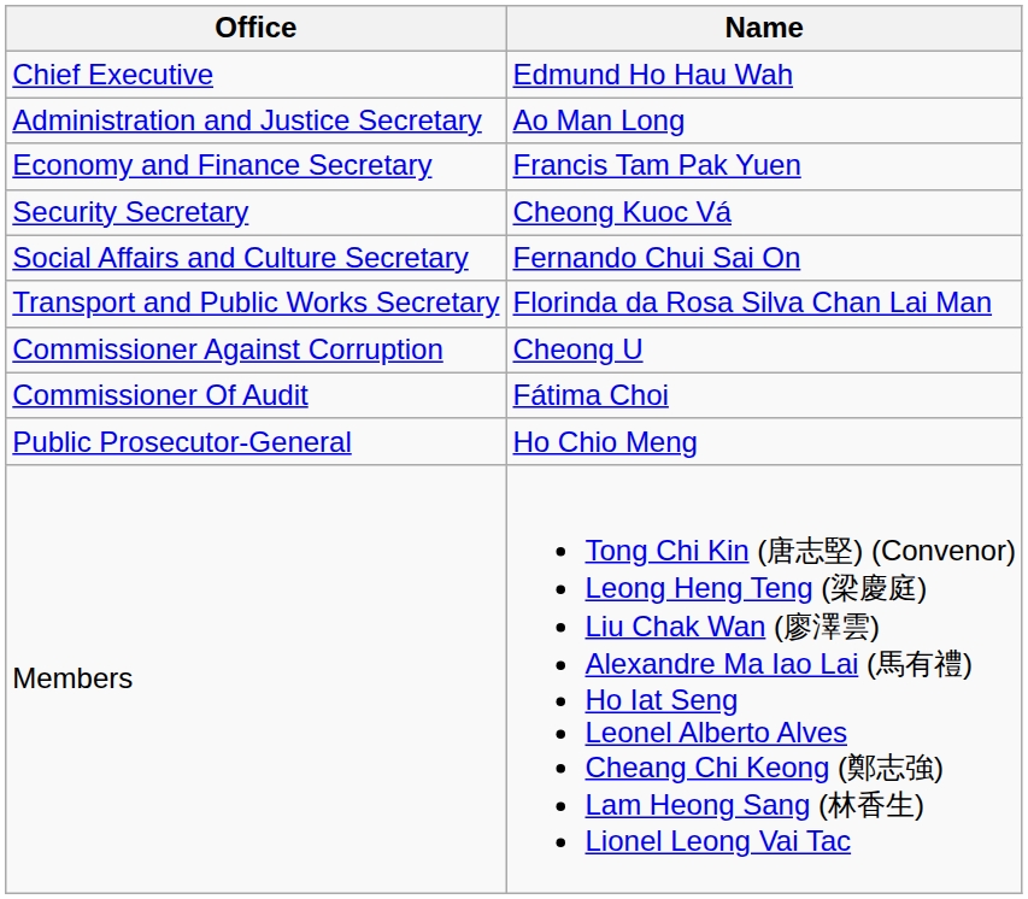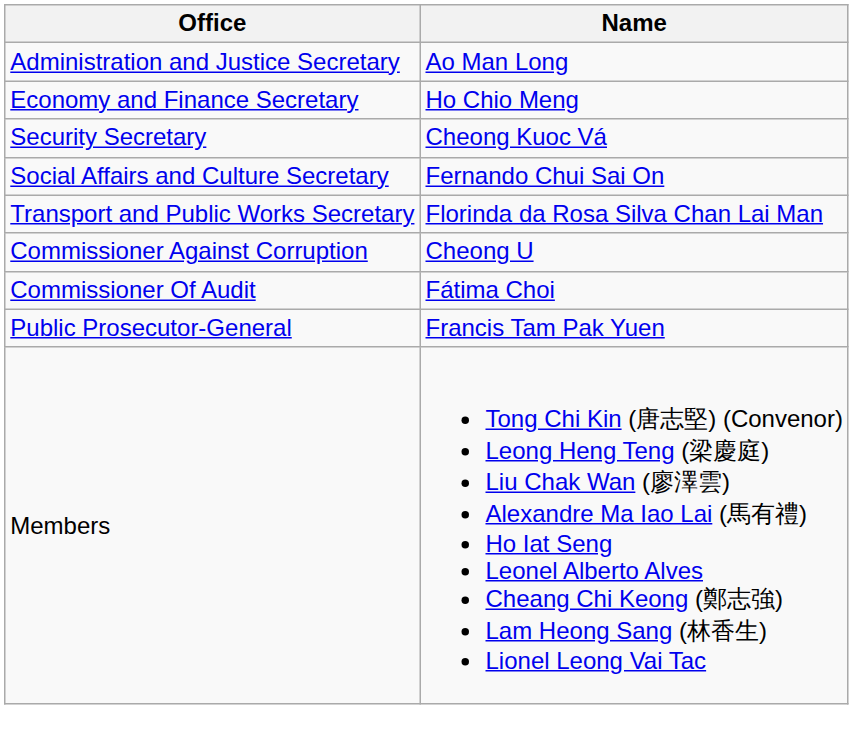 <table class="wikitable">
 <tr>
 <th>Office</th>
 <th>Name</th>
-</tr>
-<tr>
-<td><a href='#'>Chief Executive</a></td>
-<td><a href='#'>Edmund Ho Hau Wah</a></td>
 </tr>
 <tr>
 <td><a href='#'>Administration and Justice Secretary</a></td>
 <td><a href='#'>Ao Man Long</a></td>
 </tr>
 <tr>
 <td><a href='#'>Economy and Finance Secretary</a></td>
-<td><a href='#'>Francis Tam Pak Yuen</a></td>
+<td><a href='#'>Ho Chio Meng</a></td>
 </tr>
 <tr>
 <td><a href='#'>Security Secretary</a></td>
 <td><a href='#'>Cheong Kuoc Vá</a></td>
 </tr>
 <tr>
 <td><a href='#'>Social Affairs and Culture Secretary</a></td>
 <td><a href='#'>Fernando Chui Sai On</a></td>
 </tr>
 <tr>
 <td><a href='#'>Transport and Public Works Secretary</a></td>
 <td><a href='#'>Florinda da Rosa Silva Chan Lai Man</a></td>
 </tr>
 <tr>
 <td><a href='#'>Commissioner Against Corruption</a></td>
 <td><a href='#'>Cheong U</a></td>
 </tr>
 <tr>
 <td><a href='#'>Commissioner Of Audit</a></td>
 <td><a href='#'>Fátima Choi</a></td>
 </tr>
 <tr>
 <td><a href='#'>Public Prosecutor-General</a></td>
-<td><a href='#'>Ho Chio Meng</a></td>
+<td><a href='#'>Francis Tam Pak Yuen</a></td>
 </tr>
 <tr>
 <td>Members</td>
 <td><br><ul><li><a href='#'>Tong Chi Kin</a> (唐志堅) (Convenor)</li><li><a href='#'>Leong Heng Teng</a> (梁慶庭)</li><li><a href='#'>Liu Chak Wan</a> (廖澤雲)</li><li><a href='#'>Alexandre Ma Iao Lai</a> (馬有禮)</li><li><a href='#'>Ho Iat Seng</a></li><li><a href='#'>Leonel Alberto Alves</a></li><li><a href='#'>Cheang Chi Keong</a> (鄭志強)</li><li><a href='#'>Lam Heong Sang</a> (林香生)</li><li><a href='#'>Lionel Leong Vai Tac</a></li></ul></td>
 </tr>
 </table>
